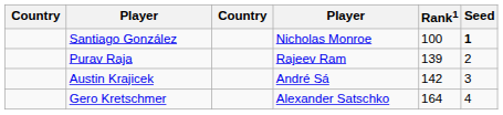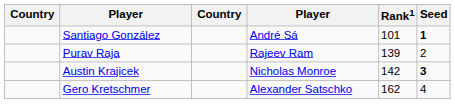 <table class="sortable wikitable">
 <tr>
 <th width="70">Country</th>
 <th width="175">Player</th>
 <th width="70">Country</th>
 <th width="175">Player</th>
 <th>Rank<sup>1</sup></th>
 <th>Seed</th>
 </tr>
 <tr>
 <td></td>
 <td><a href='#'>Santiago González</a></td>
 <td></td>
-<td><a href='#'>Nicholas Monroe</a></td>
-<td>100</td>
+<td><a href='#'>André Sá</a></td>
+<td>101</td>
 <td><strong>1</strong></td>
 </tr>
 <tr>
 <td></td>
 <td><a href='#'>Purav Raja</a></td>
 <td></td>
 <td><a href='#'>Rajeev Ram</a></td>
 <td>139</td>
 <td>2</td>
 </tr>
 <tr>
 <td></td>
 <td><a href='#'>Austin Krajicek</a></td>
 <td></td>
-<td><a href='#'>André Sá</a></td>
+<td><a href='#'>Nicholas Monroe</a></td>
 <td>142</td>
-<td>3</td>
+<td><strong>3</strong></td>
 </tr>
 <tr>
 <td></td>
 <td><a href='#'>Gero Kretschmer</a></td>
 <td></td>
 <td><a href='#'>Alexander Satschko</a></td>
-<td>164</td>
+<td>162</td>
 <td>4</td>
 </tr>
 </table>
